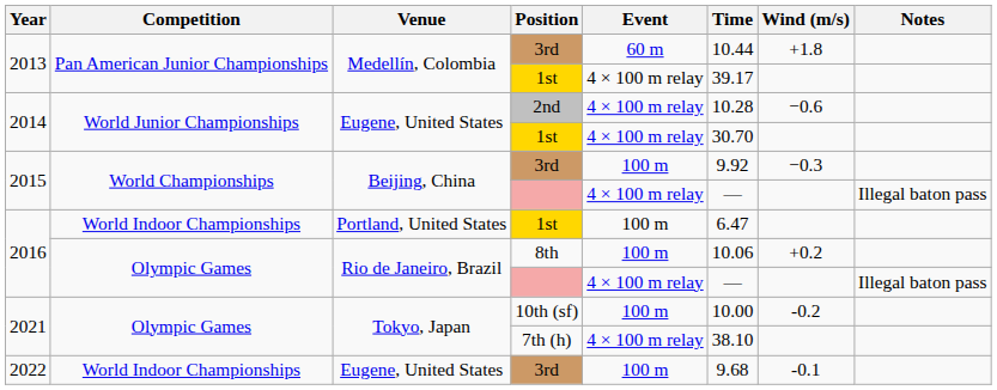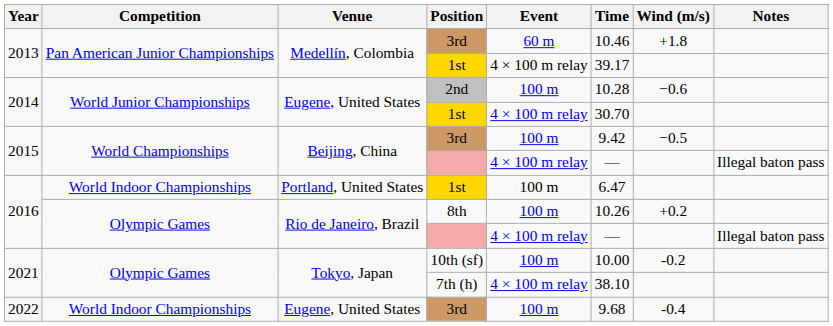 <table class="wikitable sortable" style=text-align:center>
 <tr>
 <th>Year</th>
 <th>Competition</th>
 <th>Venue</th>
 <th>Position</th>
 <th>Event</th>
 <th>Time</th>
 <th>Wind (m/s)</th>
 <th>Notes</th>
 </tr>
 <tr>
 <td rowspan=2>2013</td>
 <td rowspan=2><a href='#'>Pan American Junior Championships</a></td>
 <td rowspan=2><a href='#'>Medellín</a>, Colombia</td>
 <td bgcolor=cc9966>3rd</td>
 <td><a href='#'>60 m</a></td>
-<td>10.44</td>
+<td>10.46</td>
 <td>+1.8</td>
 <td></td>
 </tr>
 <tr>
 <td bgcolor=gold>1st</td>
 <td data-sort-value="400 relay">4 × 100 m relay</td>
 <td>39.17</td>
 <td></td>
 <td></td>
 </tr>
 <tr>
 <td rowspan=2>2014</td>
 <td rowspan=2><a href='#'>World Junior Championships</a></td>
 <td rowspan=2><a href='#'>Eugene</a>, United States</td>
 <td bgcolor=silver>2nd</td>
-<td data-sort-value="400 relay"><a href='#'>4 × 100 m relay</a></td>
+<td><a href='#'>100 m</a></td>
 <td>10.28</td>
 <td>−0.6</td>
 <td></td>
 </tr>
 <tr>
 <td bgcolor=gold>1st</td>
 <td data-sort-value="400 relay"><a href='#'>4 × 100 m relay</a></td>
 <td>30.70</td>
 <td></td>
 <td></td>
 </tr>
 <tr>
 <td rowspan=2>2015</td>
 <td rowspan=2><a href='#'>World Championships</a></td>
 <td rowspan=2><a href='#'>Beijing</a>, China</td>
 <td bgcolor=cc9966>3rd</td>
 <td><a href='#'>100 m</a></td>
-<td>9.92</td>
-<td>−0.3</td>
+<td>9.42</td>
+<td>−0.5</td>
 <td></td>
 </tr>
 <tr>
 <td bgcolor=f5a9a9></td>
 <td data-sort-value="400 relay"><a href='#'>4 × 100 m relay</a></td>
 <td data-sort-value=999.99>—</td>
 <td></td>
 <td>Illegal baton pass</td>
 </tr>
 <tr>
 <td rowspan=3>2016</td>
 <td><a href='#'>World Indoor Championships</a></td>
 <td><a href='#'>Portland</a>, United States</td>
 <td bgcolor=gold>1st</td>
 <td>100 m</td>
 <td>6.47</td>
 <td></td>
 <td></td>
 </tr>
 <tr>
 <td rowspan=2><a href='#'>Olympic Games</a></td>
 <td rowspan=2><a href='#'>Rio de Janeiro</a>, Brazil</td>
 <td>8th</td>
 <td><a href='#'>100 m</a></td>
-<td>10.06</td>
+<td>10.26</td>
 <td>+0.2</td>
 <td></td>
 </tr>
 <tr>
 <td bgcolor=f5a9a9></td>
 <td data-sort-value="400 relay"><a href='#'>4 × 100 m relay</a></td>
 <td data-sort-value=999.99>—</td>
 <td></td>
 <td>Illegal baton pass</td>
 </tr>
 <tr>
 <td rowspan=2>2021</td>
 <td rowspan=2><a href='#'>Olympic Games</a></td>
 <td rowspan=2><a href='#'>Tokyo</a>, Japan</td>
 <td>10th (sf)</td>
 <td><a href='#'>100 m</a></td>
 <td>10.00</td>
 <td>-0.2</td>
 <td></td>
 </tr>
 <tr>
 <td>7th (h)</td>
 <td data-sort-value="400 relay"><a href='#'>4 × 100 m relay</a></td>
 <td>38.10</td>
 <td></td>
 <td></td>
 </tr>
 <tr>
 <td>2022</td>
 <td><a href='#'>World Indoor Championships</a></td>
 <td><a href='#'>Eugene</a>, United States</td>
 <td bgcolor=cc9966>3rd</td>
 <td><a href='#'>100 m</a></td>
 <td>9.68</td>
-<td>-0.1</td>
+<td>-0.4</td>
 <td></td>
 </tr>
 </table>
